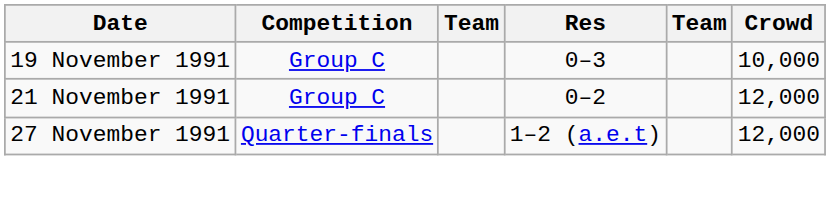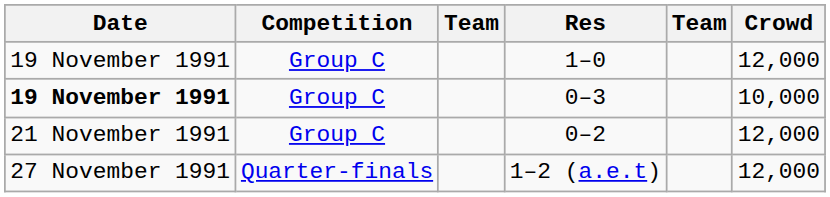 <table class="wikitable">
 <tr>
 <th>Date</th>
 <th>Competition</th>
 <th>Team</th>
 <th>Res</th>
 <th>Team</th>
 <th>Crowd</th>
 </tr>
 <tr align=center>
 <td>19 November 1991</td>
+<td><a href='#'>Group C</a></td>
+<td><strong></strong></td>
+<td>1–0</td>
+<td></td>
+<td>12,000</td>
+</tr>
+<tr align=center>
+<td><strong>19 November 1991</strong></td>
 <td><a href='#'>Group C</a></td>
 <td></td>
 <td>0–3</td>
 <td><strong></strong></td>
 <td>10,000</td>
 </tr>
 <tr align=center>
 <td>21 November 1991</td>
 <td><a href='#'>Group C</a></td>
 <td></td>
 <td>0–2</td>
 <td><strong></strong></td>
 <td>12,000</td>
 </tr>
 <tr align=center>
 <td>27 November 1991</td>
 <td><a href='#'>Quarter-finals</a></td>
 <td></td>
 <td>1–2 (<a href='#'>a.e.t</a>)</td>
 <td><strong></strong></td>
 <td>12,000</td>
 </tr>
 </table>
